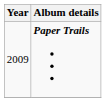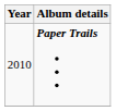 <table class="wikitable" style="text-align:center;">
 <tr>
 <th>Year</th>
 <th>Album details</th>
 </tr>
 <tr>
-<td>2009</td>
+<td>2010</td>
 <td align="left"><strong><em>Paper Trails</em></strong><br><ul><li></li><li></li><li></li></ul></td>
 </tr>
 <tr>
 </tr>
 </table>
